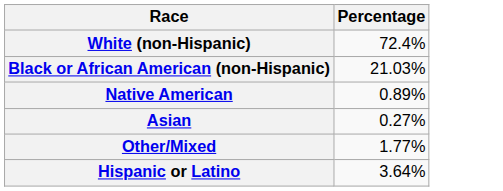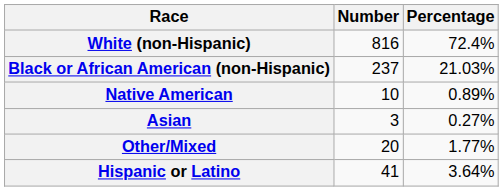 <table class="wikitable" style="text-align:right">
 <tr>
 <th scope="col">Race</th>
+<th scope="col">Number</th>
 <th scope="col">Percentage</th>
 </tr>
 <tr>
 <th scope="row"><a href='#'>White</a> (non-Hispanic)</th>
+<td>816</td>
 <td>72.4%</td>
 </tr>
 <tr>
 <th scope="row"><a href='#'>Black or African American</a> (non-Hispanic)</th>
+<td>237</td>
 <td>21.03%</td>
 </tr>
 <tr>
 <th scope="row"><a href='#'>Native American</a></th>
+<td>10</td>
 <td>0.89%</td>
 </tr>
 <tr>
 <th scope="row"><a href='#'>Asian</a></th>
+<td>3</td>
 <td>0.27%</td>
 </tr>
 <tr>
 <th scope="row"><a href='#'>Other/Mixed</a></th>
+<td>20</td>
 <td>1.77%</td>
 </tr>
 <tr>
 <th scope="row"><a href='#'>Hispanic</a> or <a href='#'>Latino</a></th>
+<td>41</td>
 <td>3.64%</td>
 </tr>
 </table>
